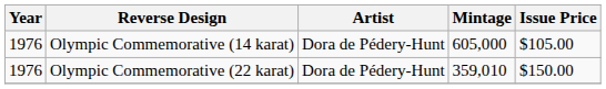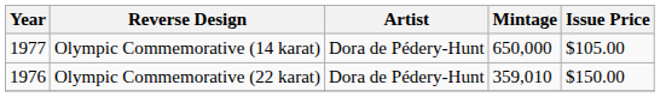 <table class="wikitable">
 <tr>
 <th>Year</th>
 <th>Reverse Design</th>
 <th>Artist</th>
 <th>Mintage</th>
 <th>Issue Price</th>
 </tr>
 <tr>
-<td>1976</td>
+<td>1977</td>
 <td>Olympic Commemorative (14 karat)</td>
 <td>Dora de Pédery-Hunt</td>
-<td>605,000</td>
+<td>650,000</td>
 <td>$105.00</td>
 </tr>
 <tr>
 <td>1976</td>
 <td>Olympic Commemorative (22 karat)</td>
 <td>Dora de Pédery-Hunt</td>
 <td>359,010</td>
 <td>$150.00</td>
 </tr>
 <tr>
 </tr>
 </table>
